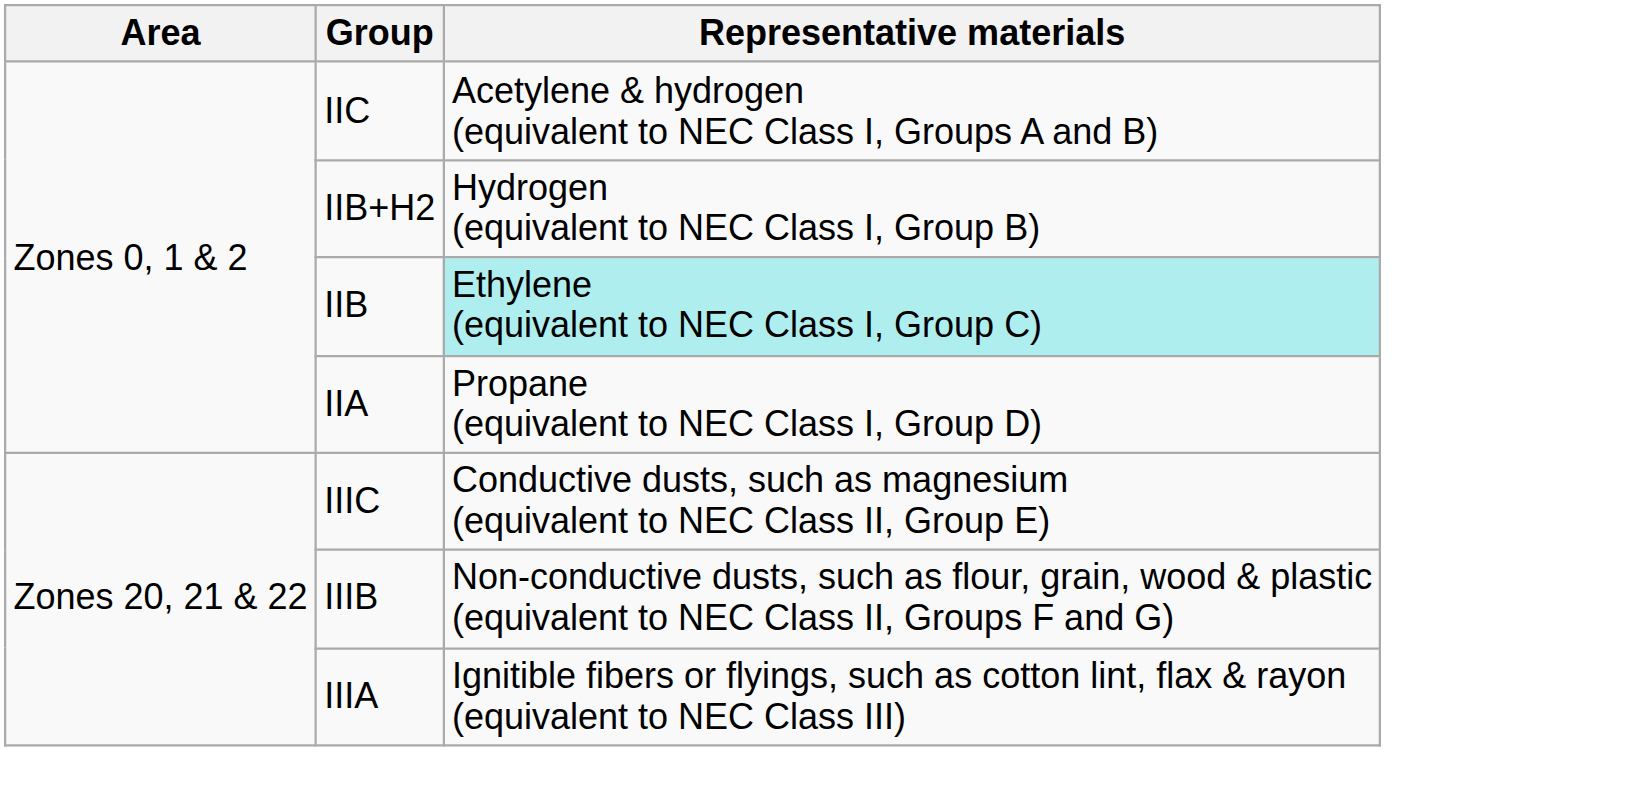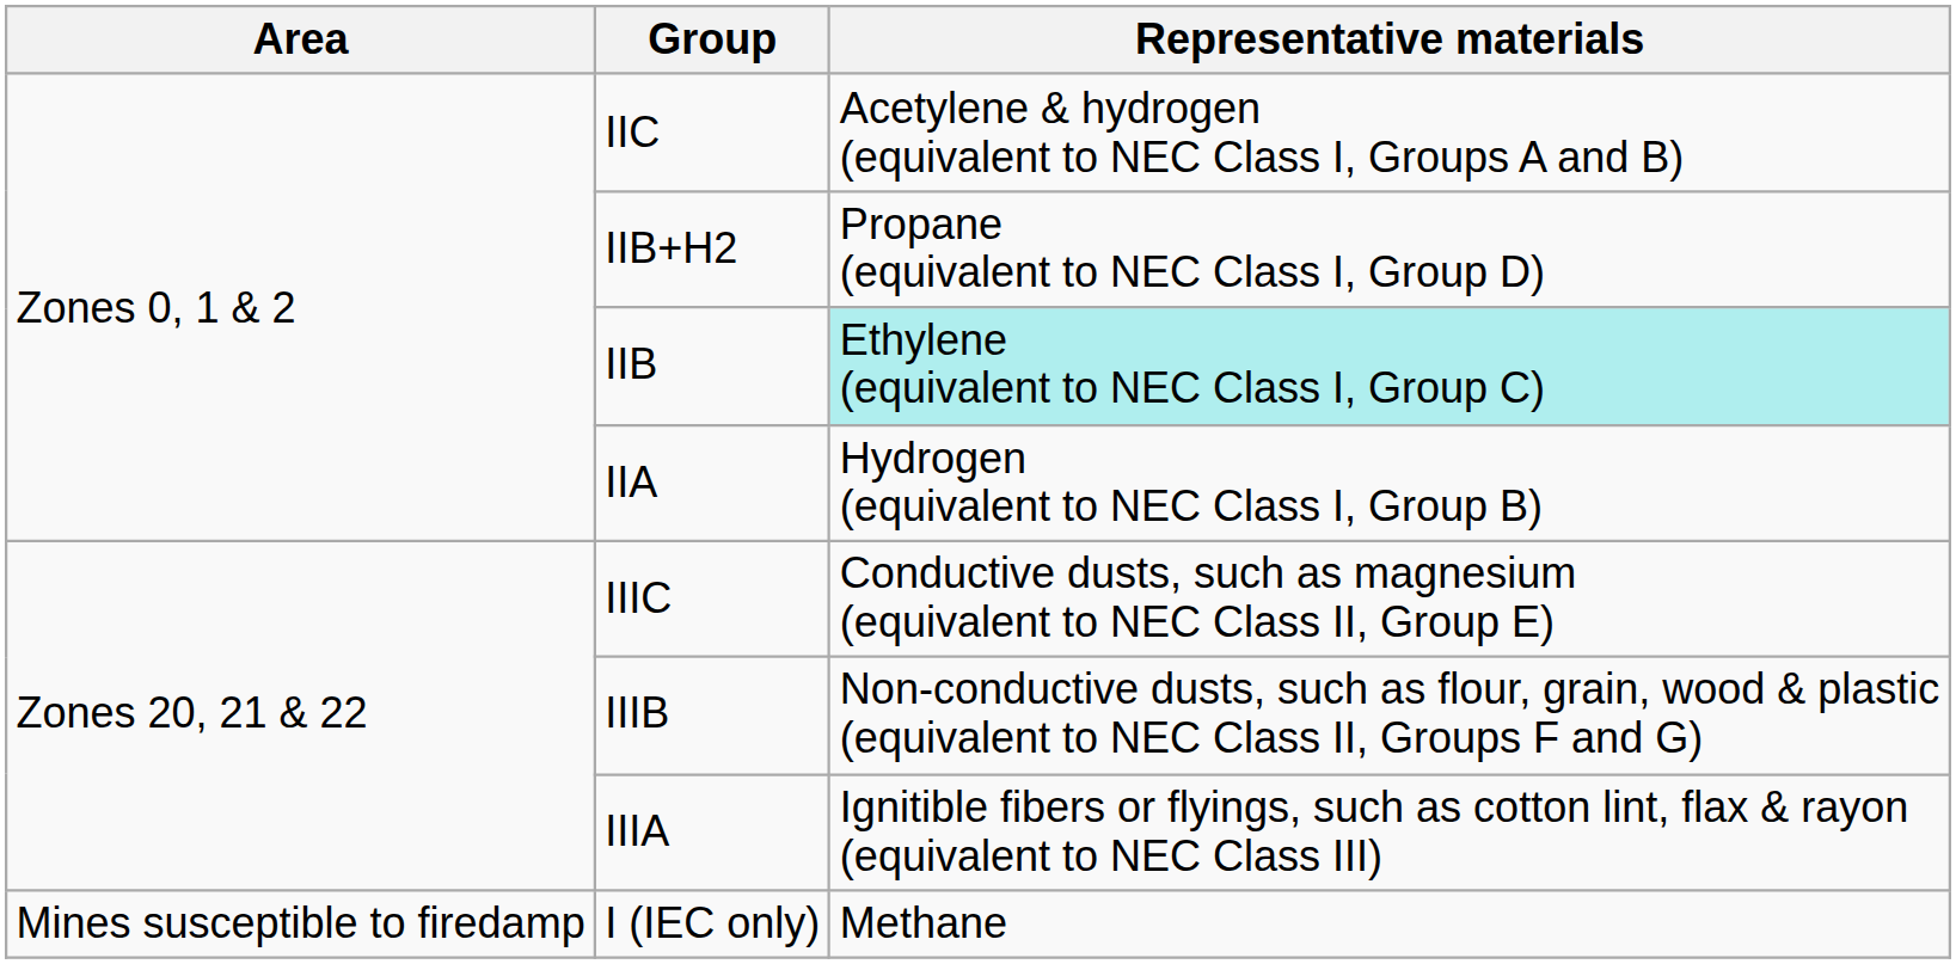 <table class="wikitable">
 <tr>
 <th>Area</th>
 <th>Group</th>
 <th>Representative materials</th>
 </tr>
 <tr>
 <td rowspan="4">Zones 0, 1 & 2</td>
 <td>IIC</td>
 <td>Acetylene & hydrogen<br>(equivalent to NEC Class I, Groups A and B)</td>
 </tr>
 <tr>
 <td>IIB+H2</td>
-<td>Hydrogen<br>(equivalent to NEC Class I, Group B)</td>
+<td>Propane<br>(equivalent to NEC Class I, Group D)</td>
 </tr>
 <tr>
 <td>IIB</td>
 <td style="background: paleturquoise;">Ethylene<br>(equivalent to NEC Class I, Group C)</td>
 </tr>
 <tr>
 <td>IIA</td>
-<td>Propane<br>(equivalent to NEC Class I, Group D)</td>
+<td>Hydrogen<br>(equivalent to NEC Class I, Group B)</td>
 </tr>
 <tr>
 <td rowspan="3">Zones 20, 21 & 22</td>
 <td>IIIC</td>
 <td>Conductive dusts, such as magnesium<br>(equivalent to NEC Class II, Group E)</td>
 </tr>
 <tr>
 <td>IIIB</td>
 <td>Non-conductive dusts, such as flour, grain, wood & plastic<br>(equivalent to NEC Class II, Groups F and G)</td>
 </tr>
 <tr>
 <td>IIIA</td>
 <td>Ignitible fibers or flyings, such as cotton lint, flax & rayon<br>(equivalent to NEC Class III)</td>
 </tr>
+<tr>
+<td>Mines susceptible to firedamp</td>
+<td>I (IEC only)</td>
+<td>Methane</td>
+</tr>
 </table>
